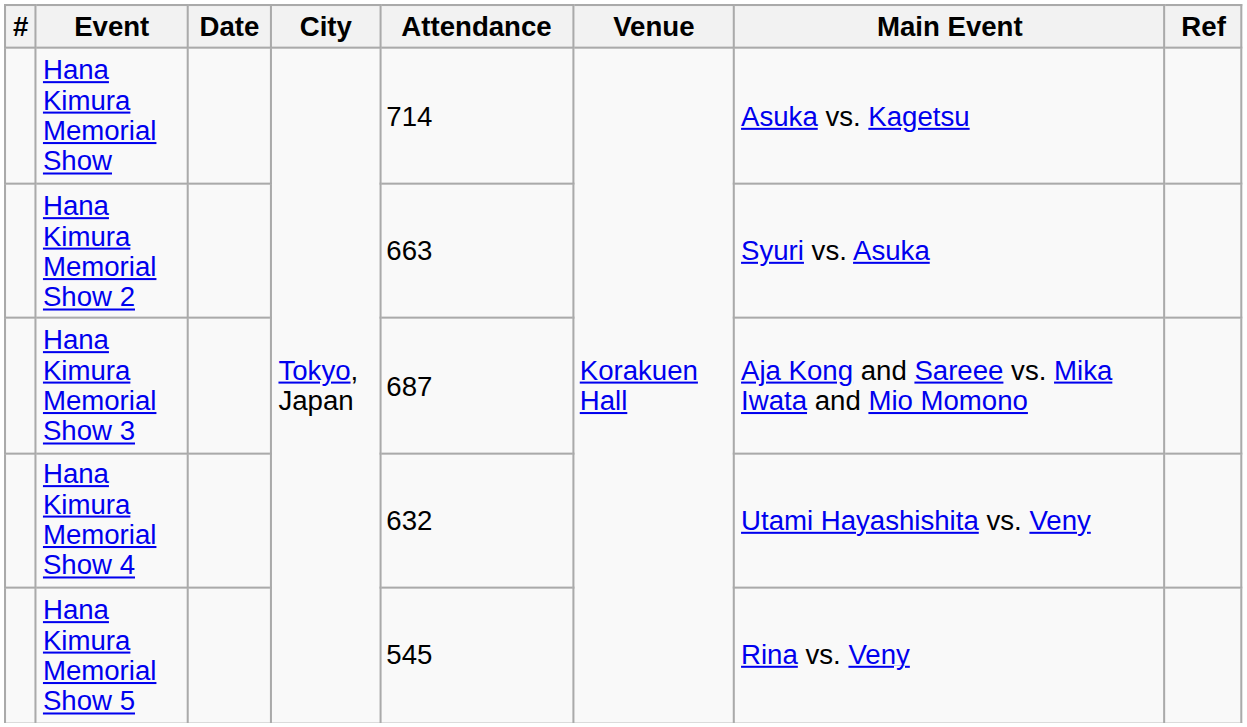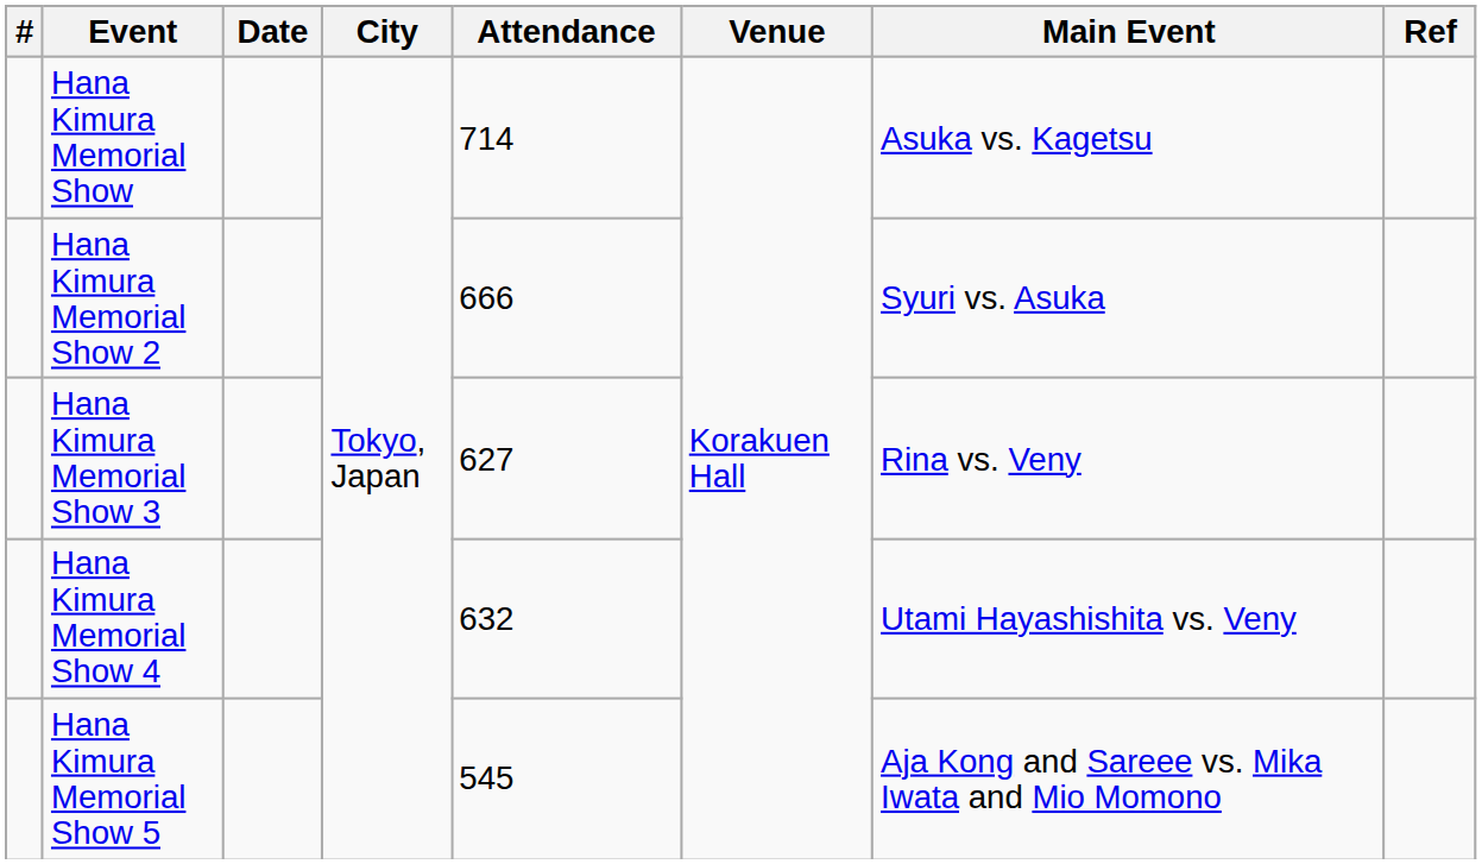 <table class="wikitable" style="font-size:85%;">
 <tr>
 <th width="1%">#</th>
 <th width="8%">Event</th>
 <th width="4%">Date</th>
 <th width="5%">City</th>
 <th width="10%">Attendance</th>
 <th width="10%">Venue</th>
 <th width="28%">Main Event</th>
 <th width="5%">Ref</th>
 </tr>
 <tr>
 <td></td>
 <td><a href='#'>Hana Kimura Memorial Show</a></td>
 <td></td>
 <td rowspan="5"><a href='#'>Tokyo</a>, Japan</td>
 <td>714</td>
 <td rowspan="5"><a href='#'>Korakuen Hall</a></td>
 <td><a href='#'>Asuka</a> vs. <a href='#'>Kagetsu</a></td>
 <td></td>
 </tr>
 <tr>
 <td></td>
 <td><a href='#'>Hana Kimura Memorial Show 2</a></td>
 <td></td>
-<td>663</td>
+<td>666</td>
 <td><a href='#'>Syuri</a> vs. <a href='#'>Asuka</a></td>
 <td></td>
 </tr>
 <tr>
 <td></td>
 <td><a href='#'>Hana Kimura Memorial Show 3</a></td>
 <td></td>
-<td>687</td>
-<td><a href='#'>Aja Kong</a> and <a href='#'>Sareee</a> vs. <a href='#'>Mika Iwata</a> and <a href='#'>Mio Momono</a></td>
+<td>627</td>
+<td><a href='#'>Rina</a> vs. <a href='#'>Veny</a></td>
 <td></td>
 </tr>
 <tr>
 <td></td>
 <td><a href='#'>Hana Kimura Memorial Show 4</a></td>
 <td></td>
 <td>632</td>
 <td><a href='#'>Utami Hayashishita</a> vs. <a href='#'>Veny</a></td>
 <td></td>
 </tr>
 <tr>
 <td></td>
 <td><a href='#'>Hana Kimura Memorial Show 5</a></td>
 <td></td>
 <td>545</td>
-<td><a href='#'>Rina</a> vs. <a href='#'>Veny</a></td>
+<td><a href='#'>Aja Kong</a> and <a href='#'>Sareee</a> vs. <a href='#'>Mika Iwata</a> and <a href='#'>Mio Momono</a></td>
 <td></td>
 </tr>
 </table>
